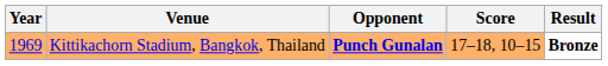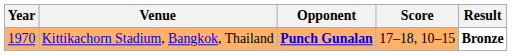 <table class="sortable wikitable" style="font-size: 90%;">
 <tr>
 <th>Year</th>
 <th>Venue</th>
 <th>Opponent</th>
 <th>Score</th>
 <th>Result</th>
 </tr>
 <tr style="background:#FFB069">
-<td align="center"><a href='#'>1969</a></td>
+<td align="center"><a href='#'>1970</a></td>
 <td align="left"><a href='#'>Kittikachorn Stadium</a>, <a href='#'>Bangkok</a>, Thailand</td>
 <td align="left"><strong> <a href='#'>Punch Gunalan</a></strong></td>
 <td align="left">17–18, 10–15</td>
 <td style="text-align:left; background:white"> <strong>Bronze</strong></td>
 </tr>
 </table>
